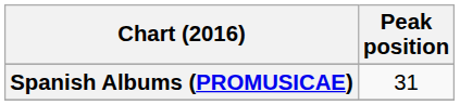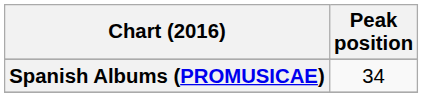 <table class="wikitable sortable plainrowheaders" style="text-align:center">
 <tr>
 <th scope="col">Chart (2016)</th>
 <th scope="col">Peak<br> position</th>
 </tr>
 <tr>
 </tr>
 <tr>
 </tr>
 <tr>
 </tr>
 <tr>
 </tr>
 <tr>
 </tr>
 <tr>
 </tr>
 <tr>
 </tr>
 <tr>
 </tr>
 <tr>
 </tr>
 <tr>
 </tr>
 <tr>
 </tr>
 <tr>
 </tr>
 <tr>
 </tr>
 <tr>
 </tr>
 <tr>
 </tr>
 <tr>
 </tr>
 <tr>
 <th scope="row">Spanish Albums (<a href='#'>PROMUSICAE</a>)</th>
-<td>31</td>
+<td>34</td>
 </tr>
 <tr>
 </tr>
 <tr>
 </tr>
 <tr>
 </tr>
 <tr>
 </tr>
 </table>
